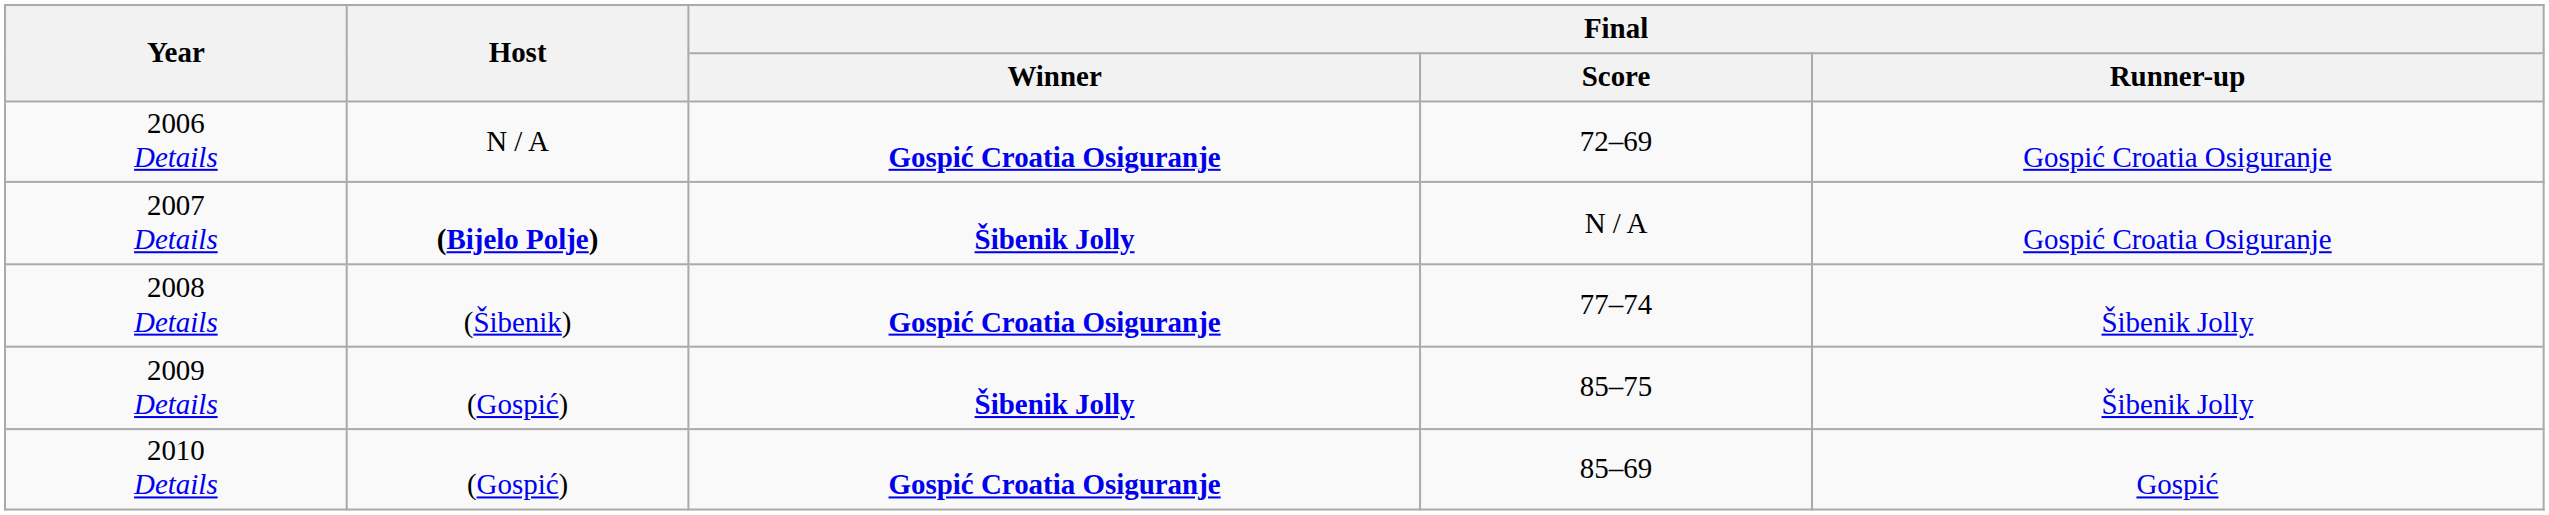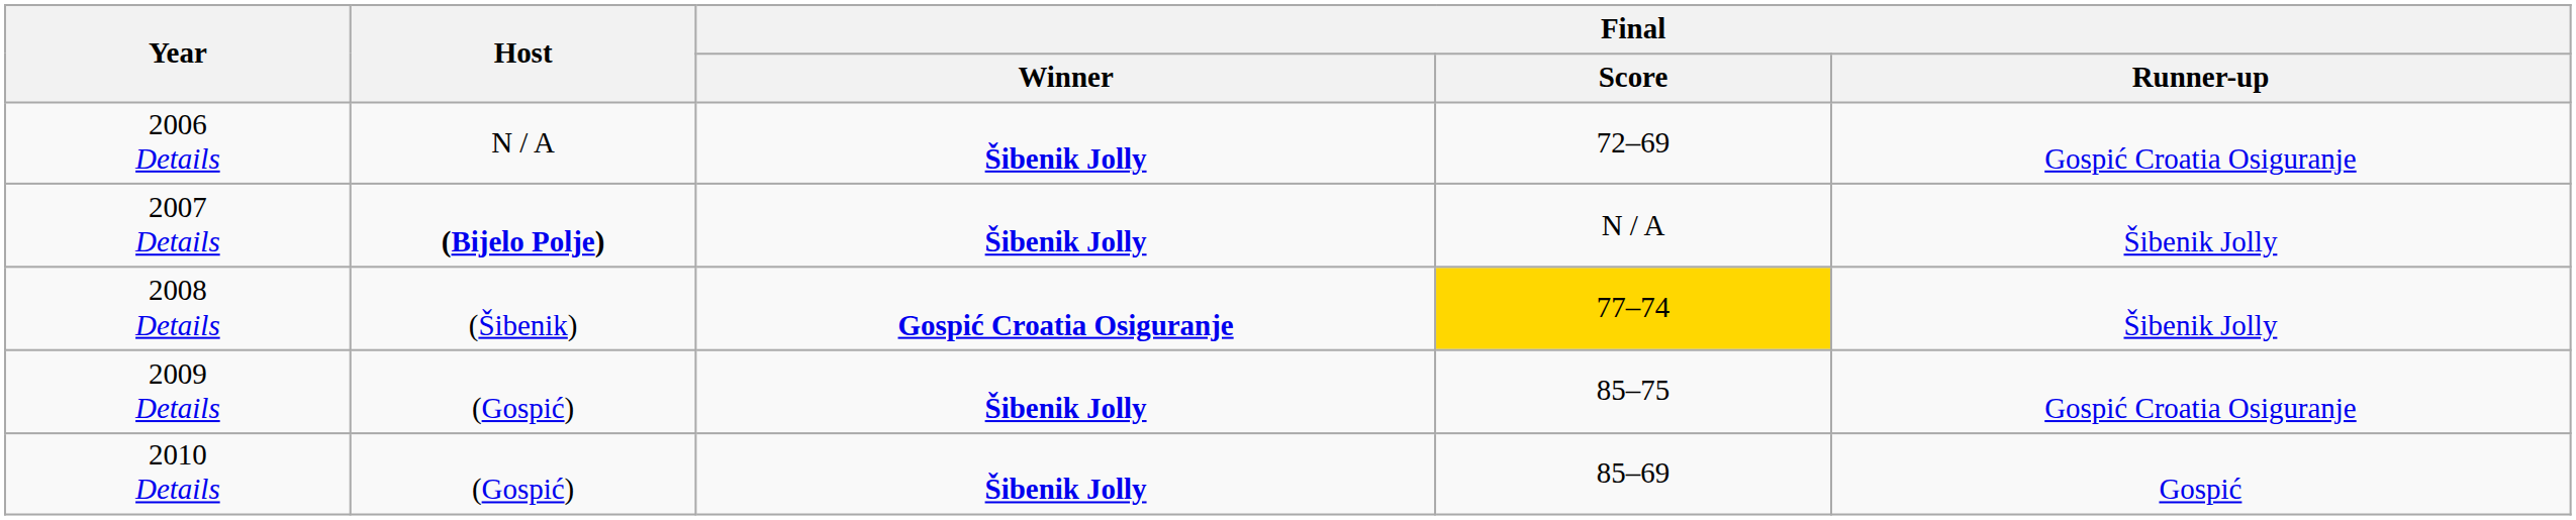 <table class=wikitable style="text-align:center; font-size:90%; width:100%">
 <tr>
 <th rowspan=2 width=7%>Year</th>
 <th rowspan=2 width=7%>Host</th>
 <th colspan=3>Final</th>
 </tr>
 <tr>
 <th width=15%>Winner</th>
 <th width=8%>Score</th>
 <th width=15%>Runner-up</th>
 </tr>
 <tr>
 <td>2006<br><em><a href='#'>Details</a></em></td>
 <td>N / A</td>
-<td><br><strong><a href='#'>Gospić Croatia Osiguranje</a></strong></td>
+<td><br><strong><a href='#'>Šibenik Jolly</a></strong></td>
 <td>72–69</td>
 <td><br><a href='#'>Gospić Croatia Osiguranje</a></td>
 </tr>
 <tr>
 <td>2007<br><em><a href='#'>Details</a></em></td>
 <td><strong><br>(<a href='#'>Bijelo Polje</a>)</strong></td>
 <td><br><strong><a href='#'>Šibenik Jolly</a></strong></td>
 <td>N / A</td>
-<td><br><a href='#'>Gospić Croatia Osiguranje</a></td>
+<td><br><a href='#'>Šibenik Jolly</a></td>
 </tr>
 <tr>
 <td>2008<br><em><a href='#'>Details</a></em></td>
 <td><br>(<a href='#'>Šibenik</a>)</td>
 <td><br><strong><a href='#'>Gospić Croatia Osiguranje</a></strong></td>
-<td>77–74</td>
+<td style="background: gold;">77–74</td>
 <td><br><a href='#'>Šibenik Jolly</a></td>
 </tr>
 <tr>
 <td>2009<br><em><a href='#'>Details</a></em></td>
 <td><br>(<a href='#'>Gospić</a>)</td>
 <td><br><strong><a href='#'>Šibenik Jolly</a></strong></td>
 <td>85–75</td>
-<td><br><a href='#'>Šibenik Jolly</a></td>
+<td><br><a href='#'>Gospić Croatia Osiguranje</a></td>
 </tr>
 <tr>
 <td>2010 <br><em><a href='#'>Details</a></em></td>
 <td><br>(<a href='#'>Gospić</a>)</td>
-<td><br><strong><a href='#'>Gospić Croatia Osiguranje</a></strong></td>
+<td><br><strong><a href='#'>Šibenik Jolly</a></strong></td>
 <td>85–69</td>
 <td><br><a href='#'>Gospić</a></td>
 </tr>
 </table>
